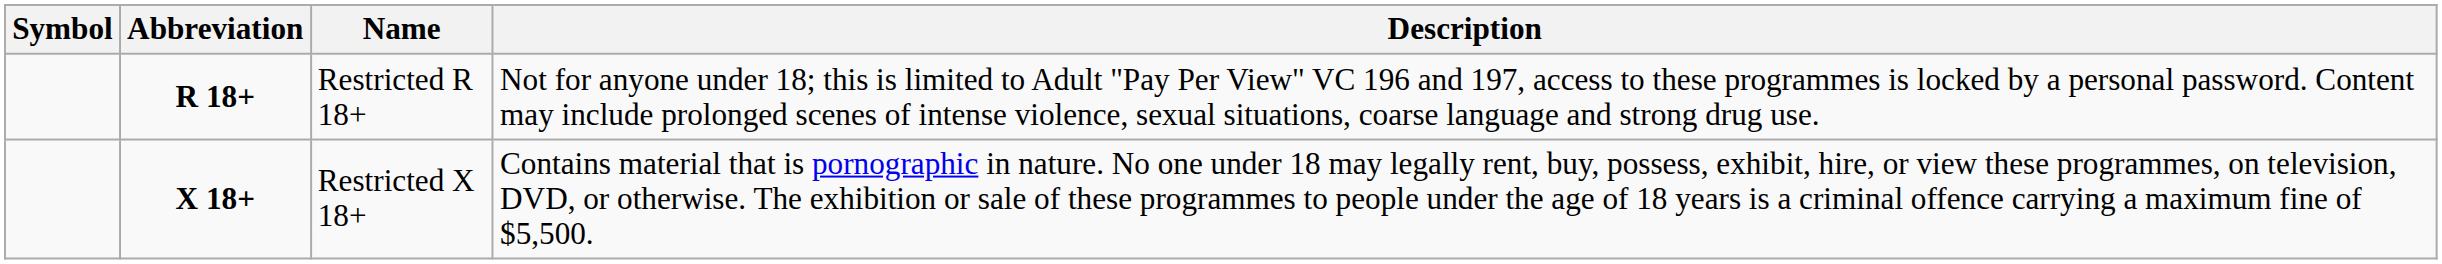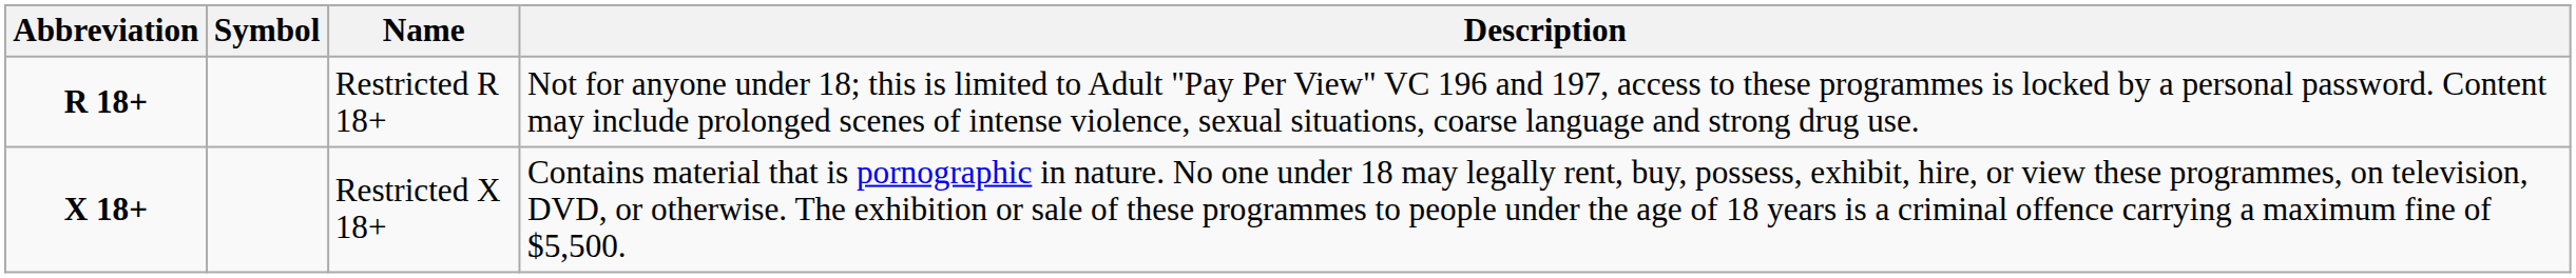 <table class="wikitable">
 <tr>
+<th>Abbreviation</th>
 <th>Symbol</th>
-<th>Abbreviation</th>
 <th>Name</th>
 <th>Description</th>
 </tr>
 <tr>
+<td align="center"><strong>R 18+</strong></td>
 <td align="center"></td>
-<td align="center"><strong>R 18+</strong></td>
 <td>Restricted R 18+</td>
 <td>Not for anyone under 18; this is limited to Adult "Pay Per View" VC 196 and 197, access to these programmes is locked by a personal password. Content may include prolonged scenes of intense violence, sexual situations, coarse language and strong drug use.</td>
 </tr>
 <tr>
+<td align="center"><strong>X 18+</strong></td>
 <td align="center"></td>
-<td align="center"><strong>X 18+</strong></td>
 <td>Restricted X 18+</td>
 <td>Contains material that is <a href='#'>pornographic</a> in nature. No one under 18 may legally rent, buy, possess, exhibit, hire, or view these programmes, on television, DVD, or otherwise. The exhibition or sale of these programmes to people under the age of 18 years is a criminal offence carrying a maximum fine of $5,500.</td>
 </tr>
 </table>
